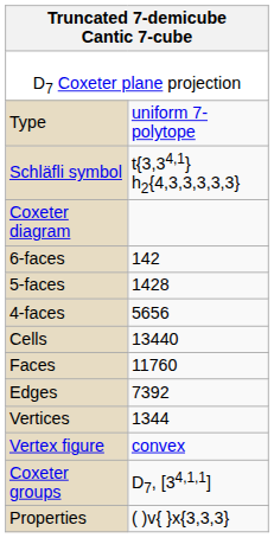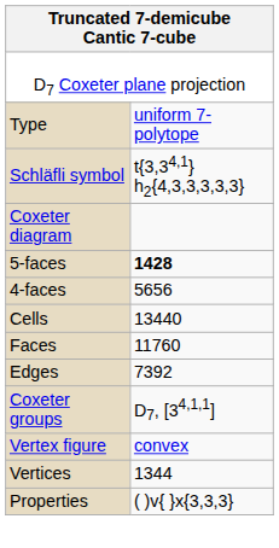 <table class="wikitable" align="right" style="margin-left:10px" width="250">
 <tr>
 <th bgcolor=#e7dcc3 colspan=2>Truncated 7-demicube<br>Cantic 7-cube</th>
 </tr>
 <tr>
 <td bgcolor=#ffffff align=center colspan=2><br>D<sub>7</sub> <a href='#'>Coxeter plane</a> projection</td>
 </tr>
 <tr>
 <td bgcolor=#e7dcc3>Type</td>
 <td><a href='#'>uniform 7-polytope</a></td>
 </tr>
 <tr>
 <td bgcolor=#e7dcc3><a href='#'>Schläfli symbol</a></td>
 <td>t{3,3<sup>4,1</sup>}<br>h<sub>2</sub>{4,3,3,3,3,3}</td>
 </tr>
 <tr>
 <td bgcolor=#e7dcc3><a href='#'>Coxeter diagram</a></td>
 <td><br></td>
 </tr>
 <tr>
-<td bgcolor=#e7dcc3>6-faces</td>
-<td>142</td>
-</tr>
-<tr>
 <td bgcolor=#e7dcc3>5-faces</td>
-<td>1428</td>
+<td><strong>1428</strong></td>
 </tr>
 <tr>
 <td bgcolor=#e7dcc3>4-faces</td>
 <td>5656</td>
 </tr>
 <tr>
 <td bgcolor=#e7dcc3>Cells</td>
 <td>13440</td>
 </tr>
 <tr>
 <td bgcolor=#e7dcc3>Faces</td>
 <td>11760</td>
 </tr>
 <tr>
 <td bgcolor=#e7dcc3>Edges</td>
 <td>7392</td>
 </tr>
 <tr>
-<td bgcolor=#e7dcc3>Vertices</td>
-<td>1344</td>
+<td bgcolor=#e7dcc3><a href='#'>Coxeter groups</a></td>
+<td>D<sub>7</sub>, [3<sup>4,1,1</sup>]</td>
 </tr>
 <tr>
 <td bgcolor=#e7dcc3><a href='#'>Vertex figure</a></td>
 <td><a href='#'>convex</a></td>
 </tr>
 <tr>
-<td bgcolor=#e7dcc3><a href='#'>Coxeter groups</a></td>
-<td>D<sub>7</sub>, [3<sup>4,1,1</sup>]</td>
+<td bgcolor=#e7dcc3>Vertices</td>
+<td>1344</td>
 </tr>
 <tr>
 <td bgcolor=#e7dcc3>Properties</td>
 <td>( )v{ }x{3,3,3}</td>
 </tr>
 </table>
